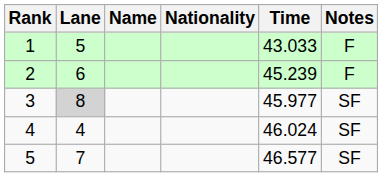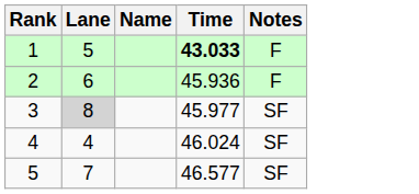 <table class="wikitable sortable" style="text-align:center">
 <tr>
 <th>Rank</th>
 <th>Lane</th>
 <th>Name</th>
-<th>Nationality</th>
 <th>Time</th>
 <th>Notes</th>
 </tr>
 <tr bgcolor=ccffcc>
 <td>1</td>
 <td>5</td>
 <td align=left></td>
-<td align=left></td>
-<td>43.033</td>
+<td><strong>43.033</strong></td>
 <td>F</td>
 </tr>
 <tr bgcolor=ccffcc>
 <td>2</td>
 <td>6</td>
 <td align=left></td>
-<td align=left></td>
-<td>45.239</td>
+<td>45.936</td>
 <td>F</td>
 </tr>
 <tr>
 <td>3</td>
 <td style="background: lightgrey;">8</td>
-<td align=left></td>
 <td align=left></td>
 <td>45.977</td>
 <td>SF</td>
 </tr>
 <tr>
 <td>4</td>
 <td>4</td>
 <td align=left></td>
-<td align=left></td>
 <td>46.024</td>
 <td>SF</td>
 </tr>
 <tr>
 <td>5</td>
 <td>7</td>
 <td align=left></td>
-<td align=left></td>
 <td>46.577</td>
 <td>SF</td>
 </tr>
 </table>
